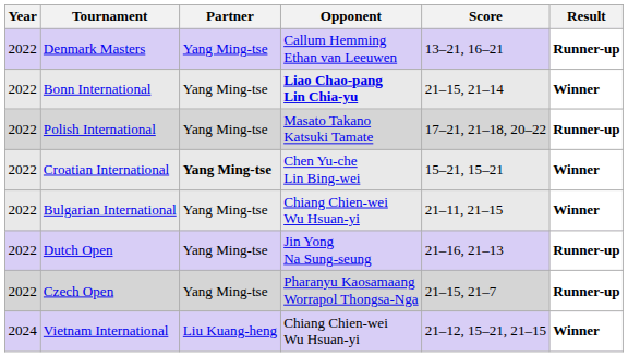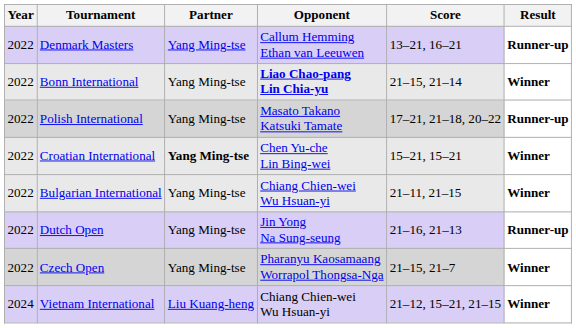 <table class="sortable wikitable" style="font-size: 90%;">
 <tr>
 <th>Year</th>
 <th>Tournament</th>
 <th>Partner</th>
 <th>Opponent</th>
 <th>Score</th>
 <th>Result</th>
 </tr>
 <tr style="background:#D8CEF6">
 <td align="center">2022</td>
 <td align="left"><a href='#'>Denmark Masters</a></td>
 <td align="left"> <a href='#'>Yang Ming-tse</a></td>
 <td align="left"> <a href='#'>Callum Hemming</a><br> <a href='#'>Ethan van Leeuwen</a></td>
 <td align="left">13–21, 16–21</td>
 <td style="text-align:left; background:white"> <strong>Runner-up</strong></td>
 </tr>
 <tr style="background:#E9E9E9">
 <td align="center">2022</td>
 <td align="left"><a href='#'>Bonn International</a></td>
 <td align="left"> Yang Ming-tse</td>
 <td align="left"><strong> <a href='#'>Liao Chao-pang</a><br> <a href='#'>Lin Chia-yu</a></strong></td>
 <td align="left">21–15, 21–14</td>
 <td style="text-align:left; background:white"> <strong>Winner</strong></td>
 </tr>
 <tr style="background:#D5D5D5">
 <td align="center">2022</td>
 <td align="left"><a href='#'>Polish International</a></td>
 <td align="left"> Yang Ming-tse</td>
 <td align="left"> <a href='#'>Masato Takano</a><br> <a href='#'>Katsuki Tamate</a></td>
 <td align="left">17–21, 21–18, 20–22</td>
 <td style="text-align:left; background:white"> <strong>Runner-up</strong></td>
 </tr>
 <tr style="background:#E9E9E9">
 <td align="center">2022</td>
 <td align="left"><a href='#'>Croatian International</a></td>
 <td align="left"><strong> Yang Ming-tse</strong></td>
 <td align="left"> <a href='#'>Chen Yu-che</a><br> <a href='#'>Lin Bing-wei</a></td>
 <td align="left">15–21, 15–21</td>
 <td style="text-align:left; background:white"> <strong>Winner</strong></td>
 </tr>
 <tr style="background:#E9E9E9">
 <td align="center">2022</td>
 <td align="left"><a href='#'>Bulgarian International</a></td>
 <td align="left"> Yang Ming-tse</td>
 <td align="left"> <a href='#'>Chiang Chien-wei</a><br> <a href='#'>Wu Hsuan-yi</a></td>
 <td align="left">21–11, 21–15</td>
 <td style="text-align:left; background:white"> <strong>Winner</strong></td>
 </tr>
 <tr style="background:#D8CEF6">
 <td align="center">2022</td>
 <td align="left"><a href='#'>Dutch Open</a></td>
 <td align="left"> Yang Ming-tse</td>
 <td align="left"> <a href='#'>Jin Yong</a><br> <a href='#'>Na Sung-seung</a></td>
 <td align="left">21–16, 21–13</td>
 <td style="text-align:left; background:white"> <strong>Runner-up</strong></td>
 </tr>
 <tr style="background:#D5D5D5">
 <td align="center">2022</td>
 <td align="left"><a href='#'>Czech Open</a></td>
 <td align="left"> Yang Ming-tse</td>
 <td align="left"> <a href='#'>Pharanyu Kaosamaang</a><br> <a href='#'>Worrapol Thongsa-Nga</a></td>
 <td align="left">21–15, 21–7</td>
-<td style="text-align:left; background:white"> <strong>Runner-up</strong></td>
+<td style="text-align:left; background:white"> <strong>Winner</strong></td>
 </tr>
 <tr style="background:#D8CEF6">
 <td align="center">2024</td>
 <td align="left"><a href='#'>Vietnam International</a></td>
 <td align="left"> <a href='#'>Liu Kuang-heng</a></td>
 <td align="left"> Chiang Chien-wei<br> Wu Hsuan-yi</td>
 <td align="left">21–12, 15–21, 21–15</td>
 <td style="text-align:left; background:white"> <strong>Winner</strong></td>
 </tr>
 </table>
